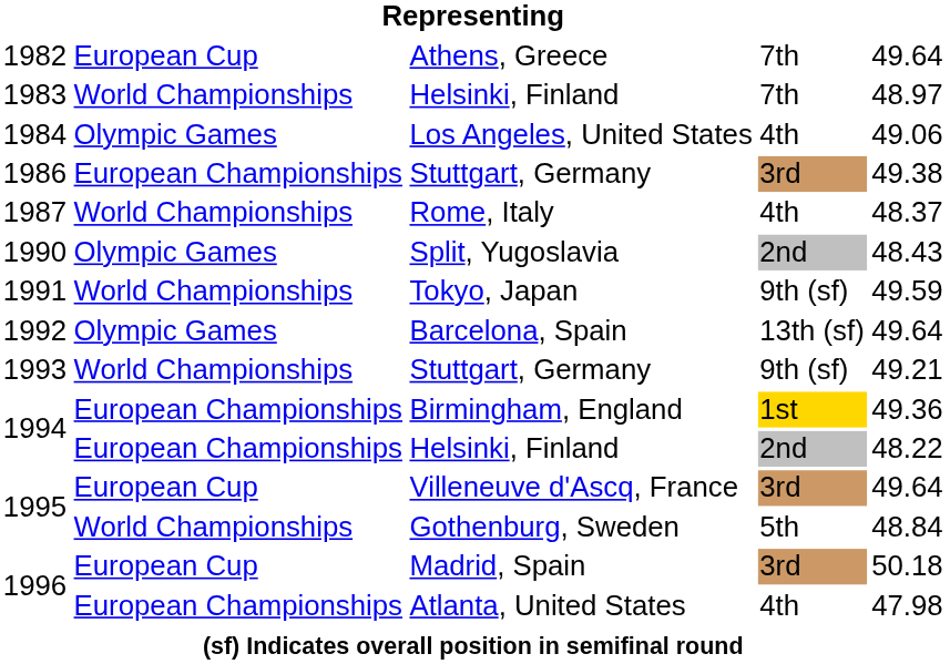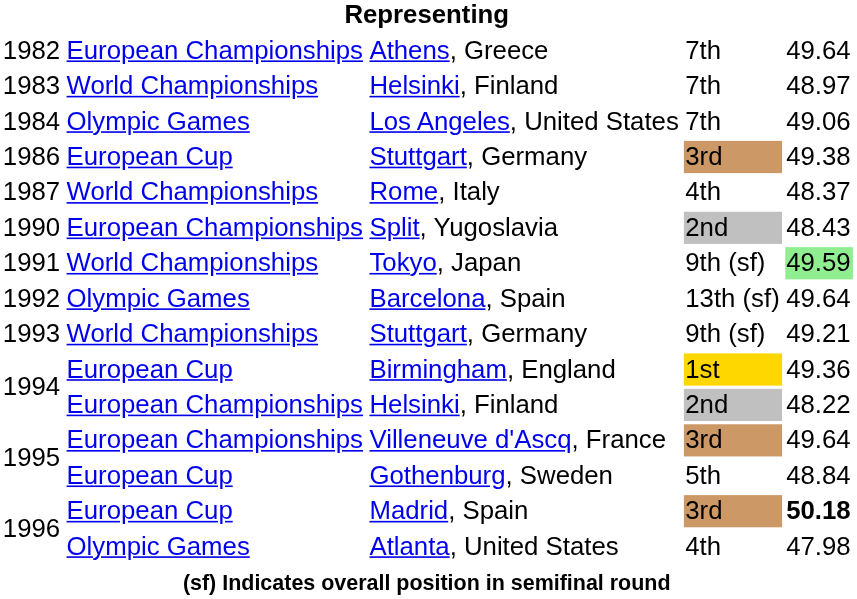 <table>
 <tr>
 <th colspan="5">Representing </th>
 </tr>
 <tr>
 <td>1982</td>
-<td><a href='#'>European Cup</a></td>
+<td><a href='#'>European Championships</a></td>
 <td><a href='#'>Athens</a>, Greece</td>
 <td>7th</td>
 <td>49.64</td>
 </tr>
 <tr>
 <td>1983</td>
 <td><a href='#'>World Championships</a></td>
 <td><a href='#'>Helsinki</a>, Finland</td>
 <td>7th</td>
 <td>48.97</td>
 </tr>
 <tr>
 <td>1984</td>
 <td><a href='#'>Olympic Games</a></td>
 <td><a href='#'>Los Angeles</a>, United States</td>
-<td>4th</td>
+<td>7th</td>
 <td>49.06</td>
 </tr>
 <tr>
 <td>1986</td>
-<td><a href='#'>European Championships</a></td>
+<td><a href='#'>European Cup</a></td>
 <td><a href='#'>Stuttgart</a>, Germany</td>
 <td bgcolor=cc9966>3rd</td>
 <td>49.38</td>
 </tr>
 <tr>
 <td>1987</td>
 <td><a href='#'>World Championships</a></td>
 <td><a href='#'>Rome</a>, Italy</td>
 <td>4th</td>
 <td>48.37</td>
 </tr>
 <tr>
 <td>1990</td>
-<td><a href='#'>Olympic Games</a></td>
+<td><a href='#'>European Championships</a></td>
 <td><a href='#'>Split</a>, Yugoslavia</td>
 <td bgcolor=silver>2nd</td>
 <td>48.43</td>
 </tr>
 <tr>
 <td>1991</td>
 <td><a href='#'>World Championships</a></td>
 <td><a href='#'>Tokyo</a>, Japan</td>
 <td>9th (sf)</td>
-<td>49.59</td>
+<td style="background: lightgreen;">49.59</td>
 </tr>
 <tr>
 <td>1992</td>
 <td><a href='#'>Olympic Games</a></td>
 <td><a href='#'>Barcelona</a>, Spain</td>
 <td>13th (sf)</td>
 <td>49.64</td>
 </tr>
 <tr>
 <td>1993</td>
 <td><a href='#'>World Championships</a></td>
 <td><a href='#'>Stuttgart</a>, Germany</td>
 <td>9th (sf)</td>
 <td>49.21</td>
 </tr>
 <tr>
 <td rowspan=2>1994</td>
-<td><a href='#'>European Championships</a></td>
+<td><a href='#'>European Cup</a></td>
 <td><a href='#'>Birmingham</a>, England</td>
 <td bgcolor=gold>1st</td>
 <td>49.36</td>
 </tr>
 <tr>
 <td><a href='#'>European Championships</a></td>
 <td><a href='#'>Helsinki</a>, Finland</td>
 <td bgcolor=silver>2nd</td>
 <td>48.22</td>
 </tr>
 <tr>
 <td rowspan=2>1995</td>
-<td><a href='#'>European Cup</a></td>
+<td><a href='#'>European Championships</a></td>
 <td><a href='#'>Villeneuve d'Ascq</a>, France</td>
 <td bgcolor=cc9966>3rd</td>
 <td>49.64</td>
 </tr>
 <tr>
-<td><a href='#'>World Championships</a></td>
+<td><a href='#'>European Cup</a></td>
 <td><a href='#'>Gothenburg</a>, Sweden</td>
 <td>5th</td>
 <td>48.84</td>
 </tr>
 <tr>
 <td rowspan=2>1996</td>
 <td><a href='#'>European Cup</a></td>
 <td><a href='#'>Madrid</a>, Spain</td>
 <td bgcolor=cc9966>3rd</td>
-<td>50.18</td>
+<td><strong>50.18</strong></td>
 </tr>
 <tr 1996>
-<td><a href='#'>European Championships</a></td>
+<td><a href='#'>Olympic Games</a></td>
 <td><a href='#'>Atlanta</a>, United States</td>
 <td>4th</td>
 <td>47.98</td>
 </tr>
 <tr>
 <th colspan=6><small> (sf) Indicates overall position in semifinal round</small></th>
 </tr>
 </table>
